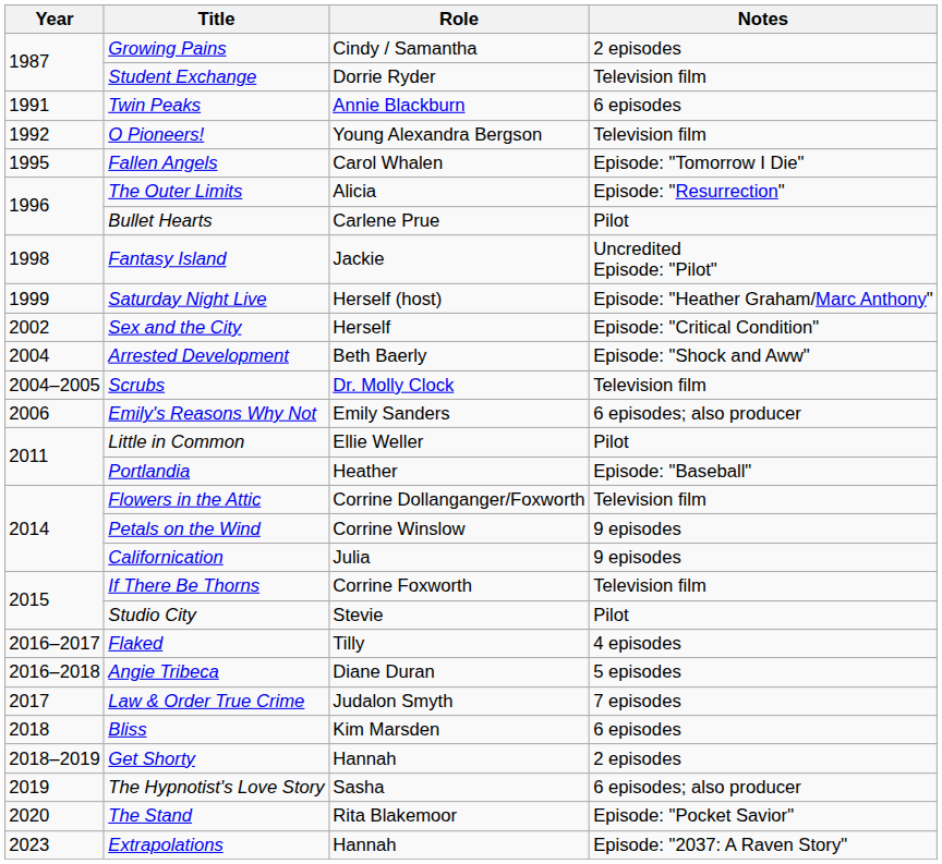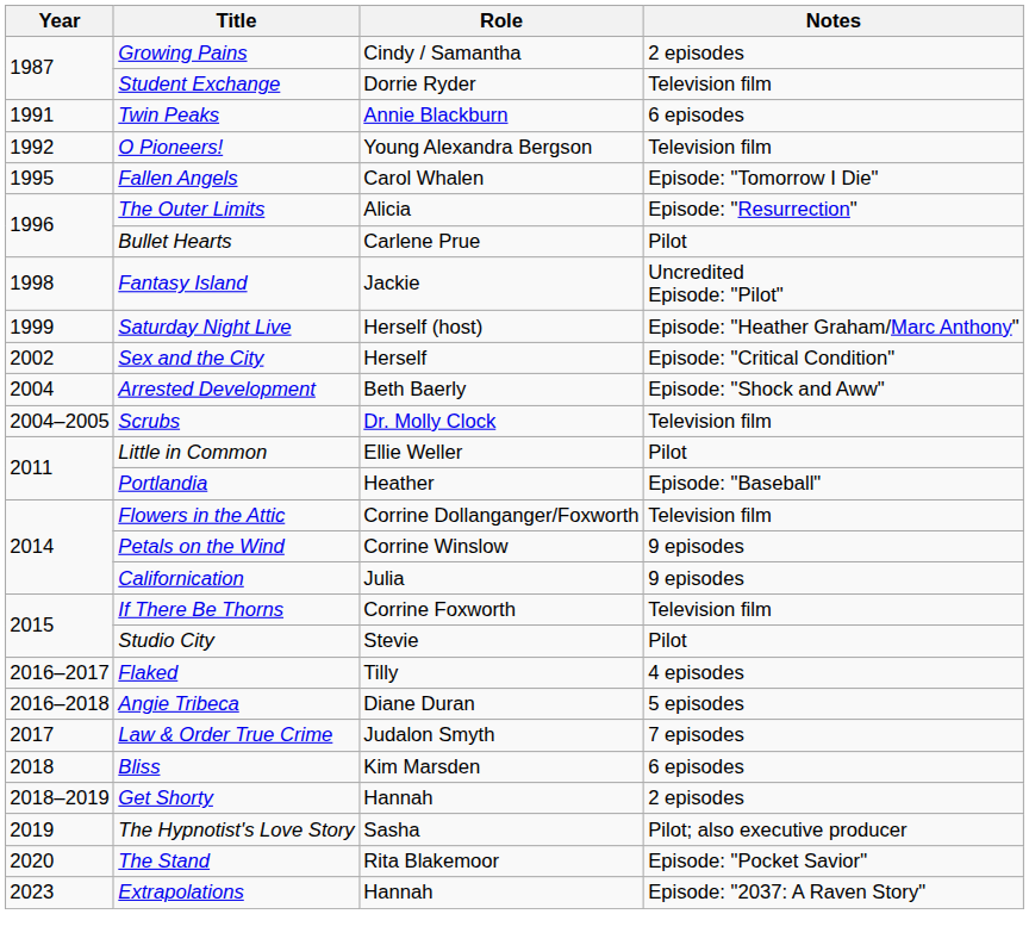 <table class="wikitable sortable">
 <tr>
 <th>Year</th>
 <th>Title</th>
 <th>Role</th>
 <th class="unsortable">Notes</th>
 </tr>
 <tr>
 <td rowspan=2>1987</td>
 <td><em><a href='#'>Growing Pains</a></em></td>
 <td>Cindy / Samantha</td>
 <td>2 episodes</td>
 </tr>
 <tr>
 <td><em><a href='#'>Student Exchange</a></em></td>
 <td>Dorrie Ryder</td>
 <td>Television film</td>
 </tr>
 <tr>
 <td>1991</td>
 <td><em><a href='#'>Twin Peaks</a></em></td>
 <td><a href='#'>Annie Blackburn</a></td>
 <td>6 episodes</td>
 </tr>
 <tr>
 <td>1992</td>
 <td><em><a href='#'>O Pioneers!</a></em></td>
 <td>Young Alexandra Bergson</td>
 <td>Television film</td>
 </tr>
 <tr>
 <td>1995</td>
 <td><em><a href='#'>Fallen Angels</a></em></td>
 <td>Carol Whalen</td>
 <td>Episode: "Tomorrow I Die"</td>
 </tr>
 <tr>
 <td rowspan=2>1996</td>
 <td><em><a href='#'>The Outer Limits</a></em></td>
 <td>Alicia</td>
 <td>Episode: "<a href='#'>Resurrection</a>"</td>
 </tr>
 <tr>
 <td><em>Bullet Hearts</em></td>
 <td>Carlene Prue</td>
 <td>Pilot</td>
 </tr>
 <tr>
 <td>1998</td>
 <td><em><a href='#'>Fantasy Island</a></em></td>
 <td>Jackie</td>
 <td>Uncredited<br>Episode: "Pilot"</td>
 </tr>
 <tr>
 <td>1999</td>
 <td><em><a href='#'>Saturday Night Live</a></em></td>
 <td>Herself (host)</td>
 <td>Episode: "Heather Graham/<a href='#'>Marc Anthony</a>"</td>
 </tr>
 <tr>
 <td>2002</td>
 <td><em><a href='#'>Sex and the City</a></em></td>
 <td>Herself</td>
 <td>Episode: "Critical Condition"</td>
 </tr>
 <tr>
 <td>2004</td>
 <td><em><a href='#'>Arrested Development</a></em></td>
 <td>Beth Baerly</td>
 <td>Episode: "Shock and Aww"</td>
 </tr>
 <tr>
 <td>2004–2005</td>
 <td><em><a href='#'>Scrubs</a></em></td>
 <td><a href='#'>Dr. Molly Clock</a></td>
 <td>Television film</td>
 </tr>
 <tr>
-<td>2006</td>
-<td><em><a href='#'>Emily's Reasons Why Not</a></em></td>
-<td>Emily Sanders</td>
-<td>6 episodes; also producer</td>
-</tr>
-<tr>
 <td rowspan=2>2011</td>
 <td><em>Little in Common</em></td>
 <td>Ellie Weller</td>
 <td>Pilot</td>
 </tr>
 <tr>
 <td><em><a href='#'>Portlandia</a></em></td>
 <td>Heather</td>
 <td>Episode: "Baseball"</td>
 </tr>
 <tr>
 <td rowspan=3>2014</td>
 <td><em><a href='#'>Flowers in the Attic</a></em></td>
 <td>Corrine Dollanganger/Foxworth</td>
 <td>Television film</td>
 </tr>
 <tr>
 <td><em><a href='#'>Petals on the Wind</a></em></td>
 <td>Corrine Winslow</td>
 <td>9 episodes</td>
 </tr>
 <tr>
 <td><em><a href='#'>Californication</a></em></td>
 <td>Julia</td>
 <td>9 episodes</td>
 </tr>
 <tr>
 <td rowspan=2>2015</td>
 <td><em><a href='#'>If There Be Thorns</a></em></td>
 <td>Corrine Foxworth</td>
 <td>Television film</td>
 </tr>
 <tr>
 <td><em>Studio City</em></td>
 <td>Stevie</td>
 <td>Pilot</td>
 </tr>
 <tr>
 <td>2016–2017</td>
 <td><em><a href='#'>Flaked</a></em></td>
 <td>Tilly</td>
 <td>4 episodes</td>
 </tr>
 <tr>
 <td>2016–2018</td>
 <td><em><a href='#'>Angie Tribeca</a></em></td>
 <td>Diane Duran</td>
 <td>5 episodes</td>
 </tr>
 <tr>
 <td>2017</td>
 <td><em><a href='#'>Law & Order True Crime</a></em></td>
 <td>Judalon Smyth</td>
 <td>7 episodes</td>
 </tr>
 <tr>
 <td>2018</td>
 <td><em><a href='#'>Bliss</a></em></td>
 <td>Kim Marsden</td>
 <td>6 episodes</td>
 </tr>
 <tr>
 <td>2018–2019</td>
 <td><em><a href='#'>Get Shorty</a></em></td>
 <td>Hannah</td>
 <td>2 episodes</td>
 </tr>
 <tr>
 <td>2019</td>
 <td><em>The Hypnotist's Love Story</em></td>
 <td>Sasha</td>
-<td>6 episodes; also producer</td>
+<td>Pilot; also executive producer</td>
 </tr>
 <tr>
 <td>2020</td>
 <td><em><a href='#'>The Stand</a></em></td>
 <td>Rita Blakemoor</td>
 <td>Episode: "Pocket Savior"</td>
 </tr>
 <tr>
 <td>2023</td>
 <td><em><a href='#'>Extrapolations</a></em></td>
 <td>Hannah</td>
 <td>Episode: "2037: A Raven Story"</td>
 </tr>
 </table>
